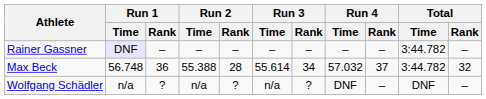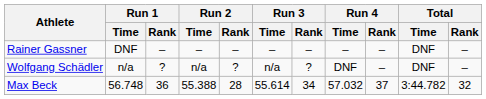 <table class="wikitable" border="1" style="font-size:90%">
 <tr>
 <th rowspan="2">Athlete</th>
 <th colspan="2">Run 1</th>
 <th colspan="2">Run 2</th>
 <th colspan="2">Run 3</th>
 <th colspan="2">Run 4</th>
 <th colspan="2">Total</th>
 </tr>
 <tr>
 <th>Time</th>
 <th>Rank</th>
 <th>Time</th>
 <th>Rank</th>
 <th>Time</th>
 <th>Rank</th>
 <th>Time</th>
 <th>Rank</th>
 <th>Time</th>
 <th>Rank</th>
 </tr>
 <tr>
 <td><a href='#'>Rainer Gassner</a></td>
-<td align="center" style="background: lavender;">DNF</td>
+<td align="center">DNF</td>
 <td align="center">–</td>
 <td align="center">–</td>
 <td align="center">–</td>
 <td align="center">–</td>
 <td align="center">–</td>
 <td align="center">–</td>
 <td align="center">–</td>
-<td align="center">3:44.782</td>
+<td align="center">DNF</td>
+<td align="center">–</td>
+</tr>
+<tr>
+<td><a href='#'>Wolfgang Schädler</a></td>
+<td align="center">n/a</td>
+<td align="center">?</td>
+<td align="center">n/a</td>
+<td align="center">?</td>
+<td align="center">n/a</td>
+<td align="center">?</td>
+<td align="center">DNF</td>
+<td align="center">–</td>
+<td align="center">DNF</td>
 <td align="center">–</td>
 </tr>
 <tr>
 <td><a href='#'>Max Beck</a></td>
 <td align="center">56.748</td>
 <td align="center">36</td>
 <td align="center">55.388</td>
 <td align="center">28</td>
 <td align="center">55.614</td>
 <td align="center">34</td>
 <td align="center">57.032</td>
 <td align="center">37</td>
 <td align="center">3:44.782</td>
 <td align="center">32</td>
 </tr>
-<tr>
-<td><a href='#'>Wolfgang Schädler</a></td>
-<td align="center">n/a</td>
-<td align="center">?</td>
-<td align="center">n/a</td>
-<td align="center">?</td>
-<td align="center">n/a</td>
-<td align="center">?</td>
-<td align="center">DNF</td>
-<td align="center">–</td>
-<td align="center">DNF</td>
-<td align="center">–</td>
-</tr>
 </table>
